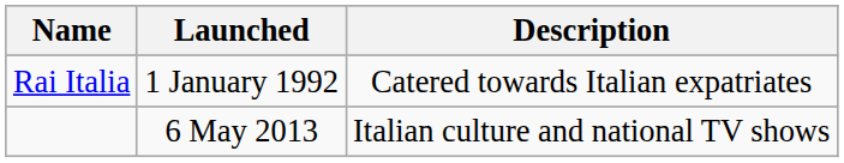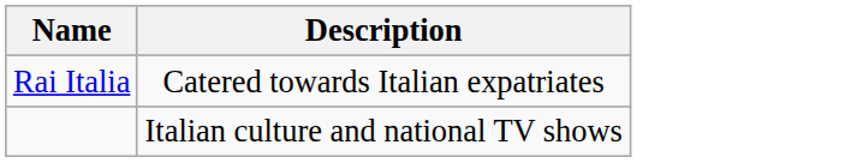 <table class="wikitable" style="text-align:center">
 <tr>
 <th>Name</th>
-<th>Launched</th>
 <th>Description</th>
 </tr>
 <tr>
 <td><a href='#'>Rai Italia</a></td>
-<td>1 January 1992</td>
 <td>Catered towards Italian expatriates</td>
 </tr>
 <tr>
 <td></td>
-<td>6 May 2013</td>
 <td>Italian culture and national TV shows</td>
 </tr>
 </table>
